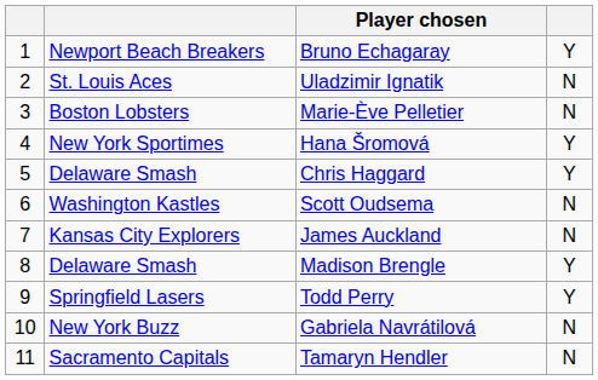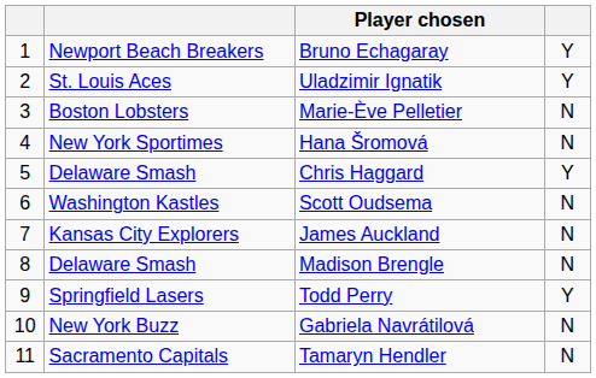 <table class="wikitable" style="text-align:left">
 <tr>
 <th width="25px"></th>
 <th width="200px"></th>
 <th width="200px">Player chosen</th>
 <th width="30px"></th>
 </tr>
 <tr>
 <td style="text-align:center">1</td>
 <td><a href='#'>Newport Beach Breakers</a></td>
 <td> <a href='#'>Bruno Echagaray</a></td>
 <td style="text-align:center">Y</td>
 </tr>
 <tr>
 <td style="text-align:center">2</td>
 <td><a href='#'>St. Louis Aces</a></td>
 <td> <a href='#'>Uladzimir Ignatik</a></td>
-<td style="text-align:center">N</td>
+<td style="text-align:center">Y</td>
 </tr>
 <tr>
 <td style="text-align:center">3</td>
 <td><a href='#'>Boston Lobsters</a></td>
 <td> <a href='#'>Marie-Ève Pelletier</a></td>
 <td style="text-align:center">N</td>
 </tr>
 <tr>
 <td style="text-align:center">4</td>
 <td><a href='#'>New York Sportimes</a></td>
 <td> <a href='#'>Hana Šromová</a></td>
-<td style="text-align:center">Y</td>
+<td style="text-align:center">N</td>
 </tr>
 <tr>
 <td style="text-align:center">5</td>
 <td><a href='#'>Delaware Smash</a></td>
 <td> <a href='#'>Chris Haggard</a></td>
 <td style="text-align:center">Y</td>
 </tr>
 <tr>
 <td style="text-align:center">6</td>
 <td><a href='#'>Washington Kastles</a></td>
 <td> <a href='#'>Scott Oudsema</a></td>
 <td style="text-align:center">N</td>
 </tr>
 <tr>
 <td style="text-align:center">7</td>
 <td><a href='#'>Kansas City Explorers</a></td>
 <td> <a href='#'>James Auckland</a></td>
 <td style="text-align:center">N</td>
 </tr>
 <tr>
 <td style="text-align:center">8</td>
 <td><a href='#'>Delaware Smash</a></td>
 <td> <a href='#'>Madison Brengle</a></td>
-<td style="text-align:center">Y</td>
+<td style="text-align:center">N</td>
 </tr>
 <tr>
 <td style="text-align:center">9</td>
 <td><a href='#'>Springfield Lasers</a></td>
 <td> <a href='#'>Todd Perry</a></td>
 <td style="text-align:center">Y</td>
 </tr>
 <tr>
 <td style="text-align:center">10</td>
 <td><a href='#'>New York Buzz</a></td>
 <td> <a href='#'>Gabriela Navrátilová</a></td>
 <td style="text-align:center">N</td>
 </tr>
 <tr>
 <td style="text-align:center">11</td>
 <td><a href='#'>Sacramento Capitals</a></td>
 <td> <a href='#'>Tamaryn Hendler</a></td>
 <td style="text-align:center">N</td>
 </tr>
 </table>
